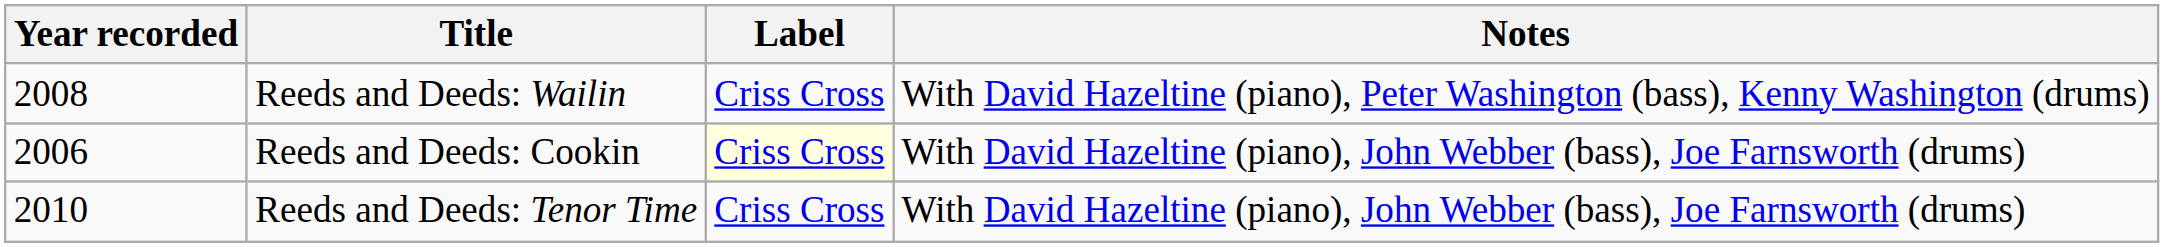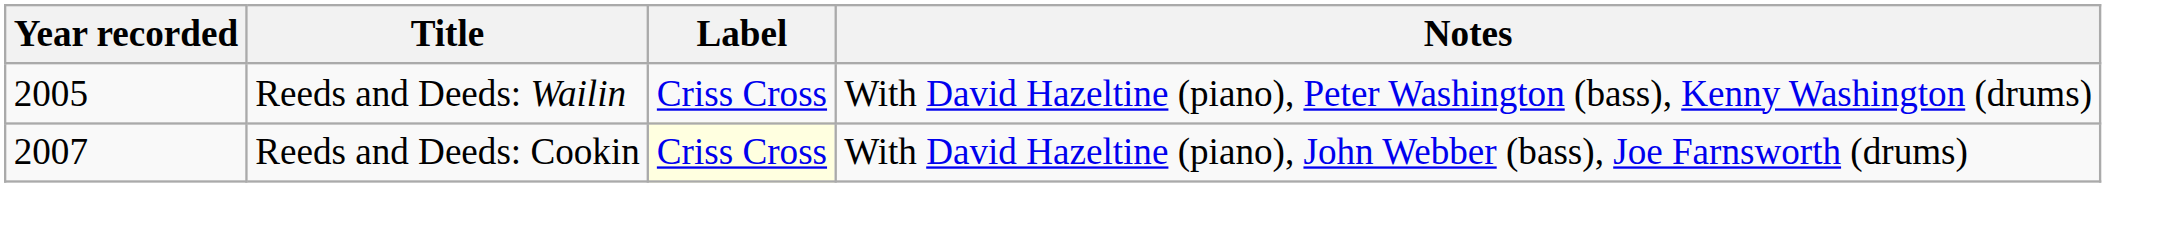 <table class="wikitable">
 <tr>
 <th>Year recorded</th>
 <th>Title</th>
 <th>Label</th>
 <th>Notes</th>
 </tr>
 <tr>
-<td>2008</td>
+<td>2005</td>
 <td>Reeds and Deeds: <em>Wailin<strong></td>
 <td><a href='#'>Criss Cross</a></td>
 <td>With <a href='#'>David Hazeltine</a> (piano), <a href='#'>Peter Washington</a> (bass), <a href='#'>Kenny Washington</a> (drums)</td>
 </tr>
 <tr>
-<td>2006</td>
+<td>2007</td>
 <td>Reeds and Deeds: </em>Cookin</strong></td>
 <td style="background: lightyellow;"><a href='#'>Criss Cross</a></td>
 <td>With <a href='#'>David Hazeltine</a> (piano), <a href='#'>John Webber</a> (bass), <a href='#'>Joe Farnsworth</a> (drums)</td>
 </tr>
-<tr>
-<td>2010</td>
-<td>Reeds and Deeds: <em>Tenor Time</em></td>
-<td><a href='#'>Criss Cross</a></td>
-<td>With <a href='#'>David Hazeltine</a> (piano), <a href='#'>John Webber</a> (bass), <a href='#'>Joe Farnsworth</a> (drums)</td>
-</tr>
 </table>
